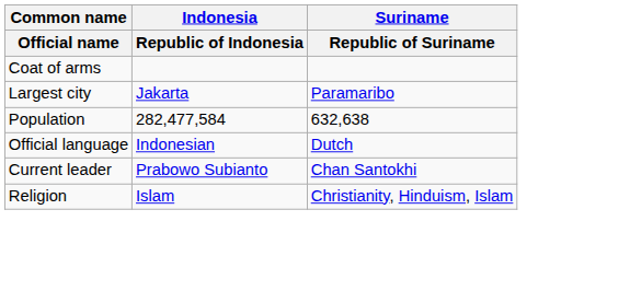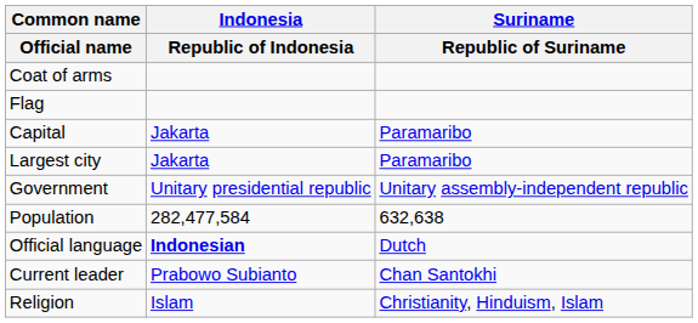 <table class="wikitable">
 <tr>
 <th>Common name</th>
 <th><a href='#'>Indonesia</a></th>
 <th><a href='#'>Suriname</a></th>
 </tr>
 <tr>
 <th>Official name</th>
 <th>Republic of Indonesia</th>
 <th>Republic of Suriname</th>
 </tr>
 <tr>
 <td>Coat of arms</td>
 <td></td>
 <td></td>
 </tr>
 <tr>
+<td>Flag</td>
+<td></td>
+<td></td>
+</tr>
+<tr>
+<td>Capital</td>
+<td><a href='#'>Jakarta</a></td>
+<td><a href='#'>Paramaribo</a></td>
+</tr>
+<tr>
 <td>Largest city</td>
 <td><a href='#'>Jakarta</a></td>
 <td><a href='#'>Paramaribo</a></td>
+</tr>
+<tr>
+<td>Government</td>
+<td><a href='#'>Unitary</a> <a href='#'>presidential republic</a></td>
+<td><a href='#'>Unitary</a> <a href='#'>assembly-independent republic</a></td>
 </tr>
 <tr>
 <td>Population</td>
 <td>282,477,584</td>
 <td>632,638</td>
 </tr>
 <tr>
 <td>Official language</td>
-<td><a href='#'>Indonesian</a></td>
+<td><strong><a href='#'>Indonesian</a></strong></td>
 <td><a href='#'>Dutch</a></td>
 </tr>
 <tr>
 <td>Current leader</td>
 <td><a href='#'>Prabowo Subianto</a></td>
 <td><a href='#'>Chan Santokhi</a></td>
 </tr>
 <tr>
 <td>Religion</td>
 <td><a href='#'>Islam</a></td>
 <td><a href='#'>Christianity</a>, <a href='#'>Hinduism</a>, <a href='#'>Islam</a></td>
 </tr>
 </table>
